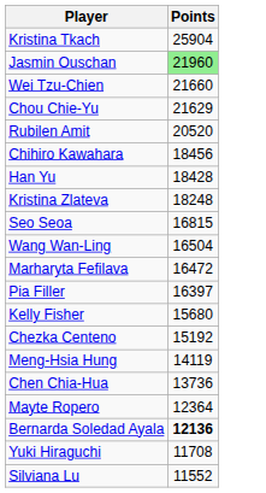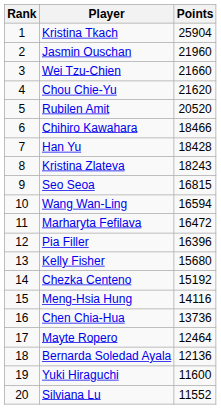 <table class="wikitable sortable" style="text-align:center">
 <tr>
+<th>Rank</th>
 <th>Player</th>
 <th>Points</th>
 </tr>
 <tr>
+<td>1</td>
 <td style="text-align:left"> <a href='#'>Kristina Tkach</a></td>
 <td>25904</td>
 </tr>
 <tr>
+<td>2</td>
 <td style="text-align:left"> <a href='#'>Jasmin Ouschan</a></td>
-<td style="background: lightgreen;">21960</td>
+<td>21960</td>
 </tr>
 <tr>
+<td>3</td>
 <td style="text-align:left"> <a href='#'>Wei Tzu-Chien</a></td>
 <td>21660</td>
 </tr>
 <tr>
+<td>4</td>
 <td style="text-align:left"> <a href='#'>Chou Chie-Yu</a></td>
-<td>21629</td>
+<td>21620</td>
 </tr>
 <tr>
+<td>5</td>
 <td style="text-align:left"> <a href='#'>Rubilen Amit</a></td>
 <td>20520</td>
 </tr>
 <tr>
+<td>6</td>
 <td style="text-align:left"> <a href='#'>Chihiro Kawahara</a></td>
-<td>18456</td>
+<td>18466</td>
 </tr>
 <tr>
+<td>7</td>
 <td style="text-align:left"> <a href='#'>Han Yu</a></td>
 <td>18428</td>
 </tr>
 <tr>
+<td>8</td>
 <td style="text-align:left"> <a href='#'>Kristina Zlateva</a></td>
-<td>18248</td>
+<td>18243</td>
 </tr>
 <tr>
+<td>9</td>
 <td style="text-align:left"> <a href='#'>Seo Seoa</a></td>
 <td>16815</td>
 </tr>
 <tr>
+<td>10</td>
 <td style="text-align:left"> <a href='#'>Wang Wan-Ling</a></td>
-<td>16504</td>
+<td>16594</td>
 </tr>
 <tr>
+<td>11</td>
 <td style="text-align:left"> <a href='#'>Marharyta Fefilava</a></td>
 <td>16472</td>
 </tr>
 <tr>
+<td>12</td>
 <td style="text-align:left"> <a href='#'>Pia Filler</a></td>
-<td>16397</td>
+<td>16396</td>
 </tr>
 <tr>
+<td>13</td>
 <td style="text-align:left"> <a href='#'>Kelly Fisher</a></td>
 <td>15680</td>
 </tr>
 <tr>
+<td>14</td>
 <td style="text-align:left"> <a href='#'>Chezka Centeno</a></td>
 <td>15192</td>
 </tr>
 <tr>
+<td>15</td>
 <td style="text-align:left"> <a href='#'>Meng-Hsia Hung</a></td>
-<td>14119</td>
+<td>14116</td>
 </tr>
 <tr>
+<td>16</td>
 <td style="text-align:left"> <a href='#'>Chen Chia-Hua</a></td>
 <td>13736</td>
 </tr>
 <tr>
+<td>17</td>
 <td style="text-align:left"> <a href='#'>Mayte Ropero</a></td>
-<td>12364</td>
+<td>12464</td>
 </tr>
 <tr>
+<td>18</td>
 <td style="text-align:left"> <a href='#'>Bernarda Soledad Ayala</a></td>
-<td><strong>12136</strong></td>
+<td>12136</td>
 </tr>
 <tr>
+<td>19</td>
 <td style="text-align:left"> <a href='#'>Yuki Hiraguchi</a></td>
-<td>11708</td>
+<td>11600</td>
 </tr>
 <tr>
+<td>20</td>
 <td style="text-align:left"> <a href='#'>Silviana Lu</a></td>
 <td>11552</td>
 </tr>
 </table>
